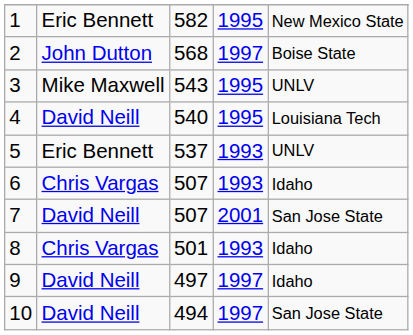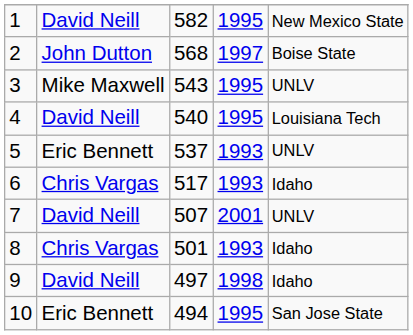 <table class="wikitable">
 <tr>
 </tr>
 <tr>
 <td>1</td>
-<td>Eric Bennett</td>
+<td><a href='#'>David Neill</a></td>
 <td><abbr>582</abbr></td>
 <td><a href='#'>1995</a></td>
 <td style="font-size:80%;">New Mexico State</td>
 </tr>
 <tr>
 <td>2</td>
 <td><a href='#'>John Dutton</a></td>
 <td><abbr>568</abbr></td>
 <td><a href='#'>1997</a></td>
 <td style="font-size:80%;">Boise State</td>
 </tr>
 <tr>
 <td>3</td>
 <td>Mike Maxwell</td>
 <td><abbr>543</abbr></td>
 <td><a href='#'>1995</a></td>
 <td style="font-size:80%;">UNLV</td>
 </tr>
 <tr>
 <td>4</td>
 <td><a href='#'>David Neill</a></td>
 <td><abbr>540</abbr></td>
 <td><a href='#'>1995</a></td>
 <td style="font-size:80%;">Louisiana Tech</td>
 </tr>
 <tr>
 <td>5</td>
 <td>Eric Bennett</td>
 <td><abbr>537</abbr></td>
 <td><a href='#'>1993</a></td>
 <td style="font-size:80%;">UNLV</td>
 </tr>
 <tr>
 <td>6</td>
 <td><a href='#'>Chris Vargas</a></td>
-<td><abbr>507</abbr></td>
+<td><abbr>517</abbr></td>
 <td><a href='#'>1993</a></td>
 <td style="font-size:80%;">Idaho</td>
 </tr>
 <tr>
 <td>7</td>
 <td><a href='#'>David Neill</a></td>
 <td><abbr>507</abbr></td>
 <td><a href='#'>2001</a></td>
-<td style="font-size:80%;">San Jose State</td>
+<td style="font-size:80%;">UNLV</td>
 </tr>
 <tr>
 <td>8</td>
 <td><a href='#'>Chris Vargas</a></td>
 <td><abbr>501</abbr></td>
 <td><a href='#'>1993</a></td>
 <td style="font-size:80%;">Idaho</td>
 </tr>
 <tr>
 <td>9</td>
 <td><a href='#'>David Neill</a></td>
 <td><abbr>497</abbr></td>
-<td><a href='#'>1997</a></td>
+<td><a href='#'>1998</a></td>
 <td style="font-size:80%;">Idaho</td>
 </tr>
 <tr>
 <td>10</td>
-<td><a href='#'>David Neill</a></td>
+<td>Eric Bennett</td>
 <td><abbr>494</abbr></td>
-<td><a href='#'>1997</a></td>
+<td><a href='#'>1995</a></td>
 <td style="font-size:80%;">San Jose State</td>
 </tr>
 </table>
